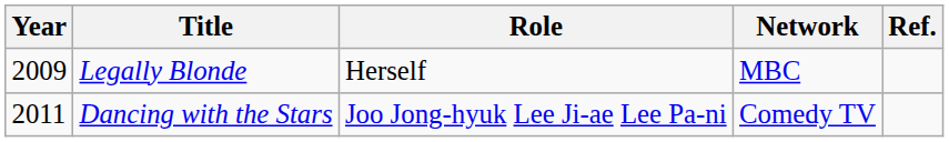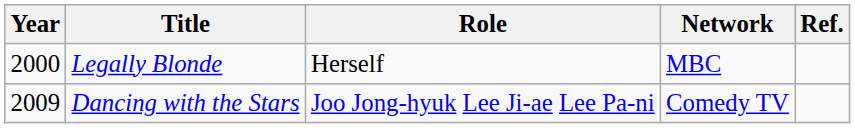 <table class="wikitable sortable">
 <tr>
 <th>Year</th>
 <th>Title</th>
 <th>Role</th>
 <th>Network</th>
 <th>Ref.</th>
 </tr>
 <tr>
-<td>2009</td>
+<td>2000</td>
 <td><em><a href='#'>Legally Blonde</a></em></td>
 <td>Herself</td>
 <td><a href='#'>MBC</a></td>
 <td></td>
 </tr>
 <tr>
-<td>2011</td>
+<td>2009</td>
 <td><em><a href='#'>Dancing with the Stars</a></em></td>
 <td><a href='#'>Joo Jong-hyuk</a> <a href='#'>Lee Ji-ae</a> <a href='#'>Lee Pa-ni</a></td>
 <td><a href='#'>Comedy TV</a></td>
 <td></td>
 </tr>
 </table>
